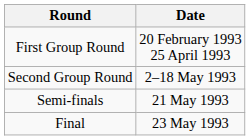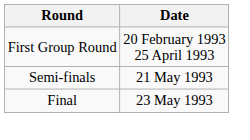 <table class="wikitable" style="text-align: center">
 <tr>
 <th>Round</th>
 <th>Date</th>
 </tr>
 <tr>
 <td>First Group Round</td>
 <td>20 February 1993<br>25 April 1993</td>
 </tr>
 <tr>
-<td>Second Group Round</td>
-<td>2–18 May 1993</td>
-</tr>
-<tr>
 <td>Semi-finals</td>
 <td>21 May 1993</td>
 </tr>
 <tr>
 <td>Final</td>
 <td>23 May 1993</td>
 </tr>
 </table>
